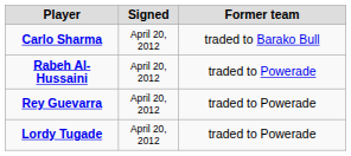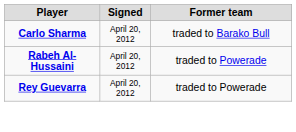 <table class="wikitable" style="text-align: center">
 <tr align="center" bgcolor="#dddddd">
 <td style="width:140px"><strong>Player</strong></td>
 <td style="width:70px"><strong>Signed</strong></td>
 <td style="width:210px"><strong>Former team</strong></td>
 </tr>
 <tr style="height:40px">
 <td><strong><a href='#'>Carlo Sharma</a></strong></td>
 <td style="font-size: 80%">April 20, 2012</td>
 <td>traded to <a href='#'>Barako Bull</a></td>
 </tr>
 <tr style="height:40px">
 <td><strong><a href='#'>Rabeh Al-Hussaini</a></strong></td>
 <td style="font-size: 80%">April 20, 2012</td>
 <td>traded to <a href='#'>Powerade</a></td>
 </tr>
 <tr style="height:40px">
 <td><strong><a href='#'>Rey Guevarra</a></strong></td>
 <td style="font-size: 80%">April 20, 2012</td>
 <td>traded to Powerade</td>
 </tr>
-<tr style="height:40px">
-<td><strong><a href='#'>Lordy Tugade</a></strong></td>
-<td style="font-size: 80%">April 20, 2012</td>
-<td>traded to Powerade</td>
-</tr>
 </table>
